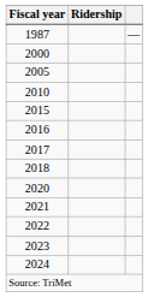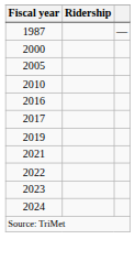 <table class="wikitable sortable" align="right" style="border-spacing: 1px; text-align:center; margin-left:1em;">
 <tr>
 </tr>
 <tr>
 <th style="border-bottom:1px solid black">Fiscal year</th>
 <th style="border-bottom:1px solid black">Ridership</th>
 <th style="border-bottom:1px solid black"></th>
 </tr>
 <tr>
 <td>1987</td>
 <td></td>
 <td>—</td>
 </tr>
 <tr>
 <td>2000</td>
 <td></td>
 <td></td>
 </tr>
 <tr>
 <td>2005</td>
 <td></td>
 <td></td>
 </tr>
 <tr>
 <td>2010</td>
 <td></td>
 <td></td>
 </tr>
 <tr>
-<td>2015</td>
-<td></td>
-<td></td>
-</tr>
-<tr>
 <td>2016</td>
 <td></td>
 <td></td>
 </tr>
 <tr>
 <td>2017</td>
 <td></td>
 <td></td>
 </tr>
 <tr>
-<td>2018</td>
-<td></td>
-<td></td>
-</tr>
-<tr>
-<td>2020</td>
+<td>2019</td>
 <td></td>
 <td></td>
 </tr>
 <tr>
 <td>2021</td>
 <td></td>
 <td></td>
 </tr>
 <tr>
 <td>2022</td>
 <td></td>
 <td></td>
 </tr>
 <tr>
 <td>2023</td>
 <td></td>
 <td></td>
 </tr>
 <tr>
 <td>2024</td>
 <td></td>
 <td></td>
 </tr>
 <tr class="sortbottom">
 <td colspan="3" style="border-top:1px solid black; font-size:85%; text-align:left">Source: TriMet</td>
 </tr>
 </table>
